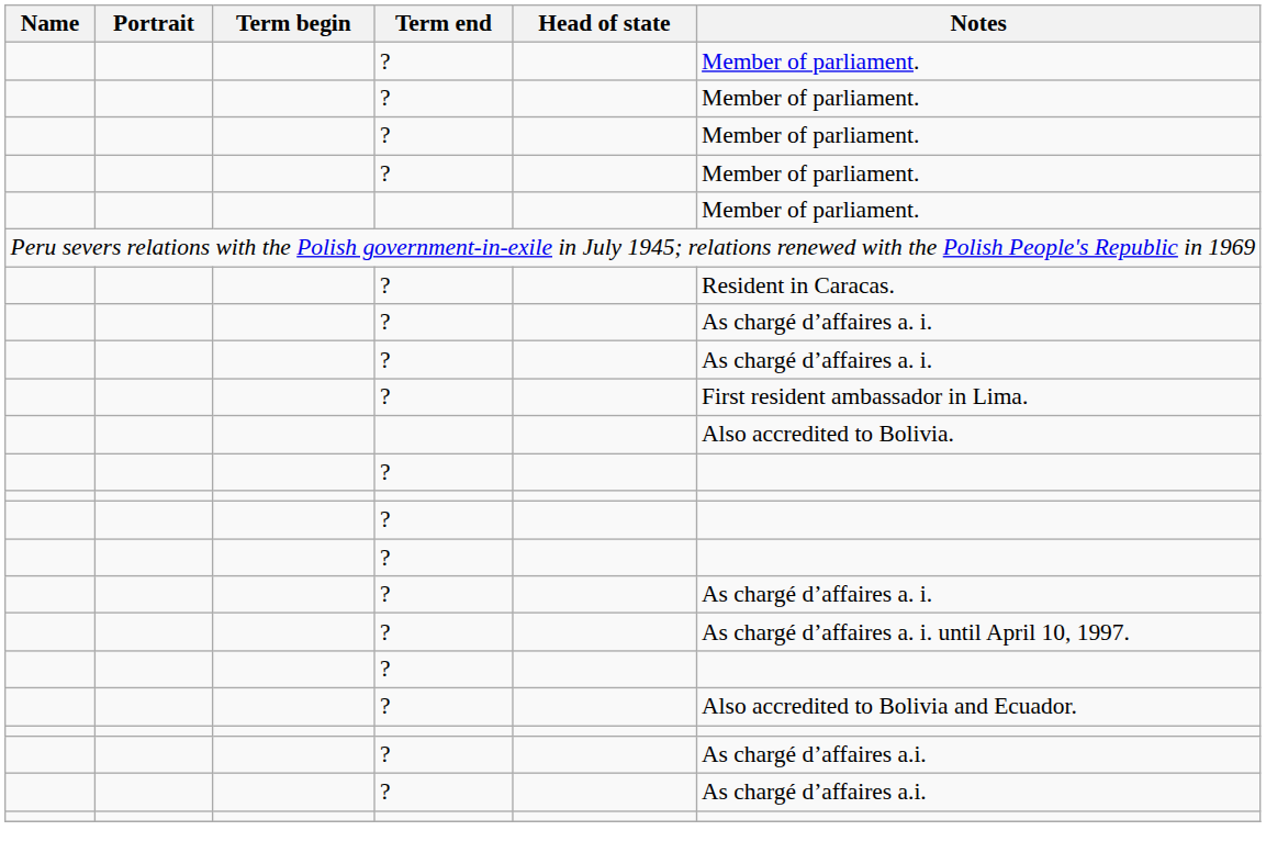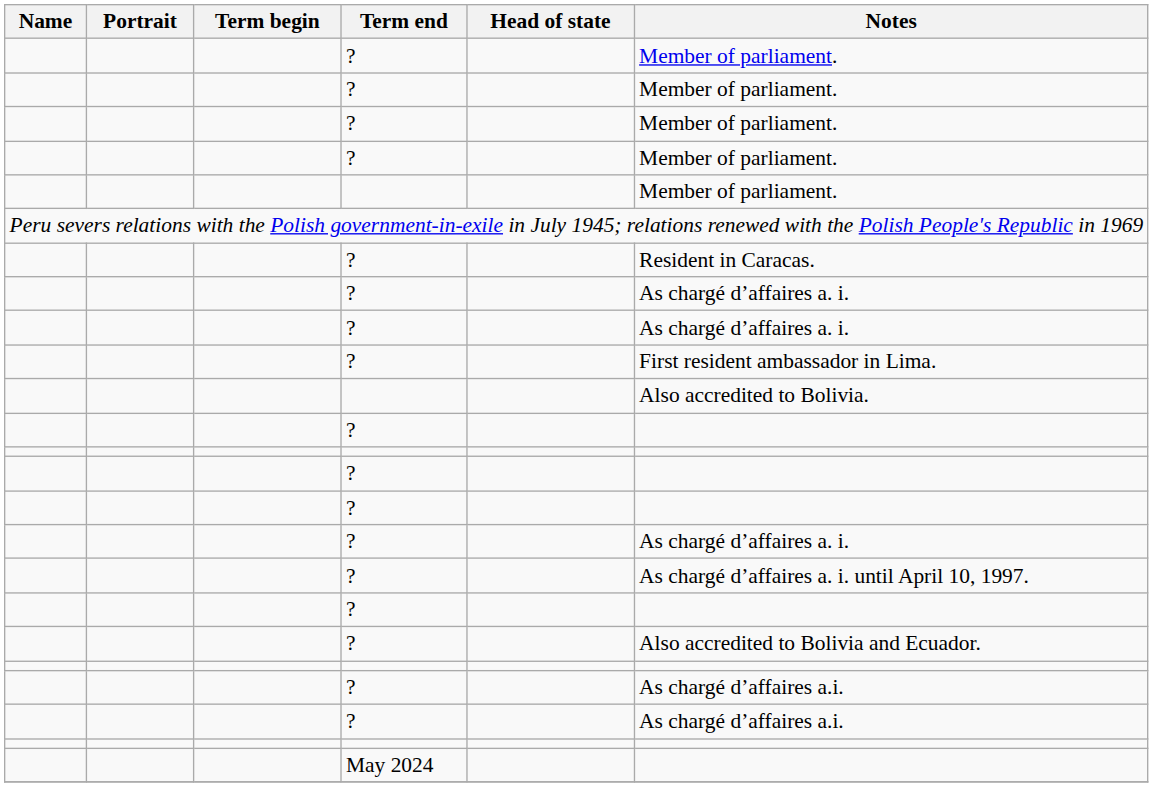 <table class="wikitable sortable"  text-align:center;">
 <tr>
 <th>Name</th>
 <th class="unsortable">Portrait</th>
 <th>Term begin</th>
 <th>Term end</th>
 <th>Head of state</th>
 <th class="unsortable">Notes</th>
 </tr>
 <tr>
 <td></td>
 <td></td>
 <td></td>
 <td>?</td>
 <td></td>
 <td><a href='#'>Member of parliament</a>.</td>
 </tr>
 <tr>
 <td></td>
 <td></td>
 <td></td>
 <td>?</td>
 <td></td>
 <td>Member of parliament.</td>
 </tr>
 <tr>
 <td></td>
 <td></td>
 <td></td>
 <td>?</td>
 <td></td>
 <td>Member of parliament.</td>
 </tr>
 <tr>
 <td></td>
 <td></td>
 <td></td>
 <td>?</td>
 <td></td>
 <td>Member of parliament.</td>
 </tr>
 <tr>
 <td></td>
 <td></td>
 <td></td>
 <td></td>
 <td></td>
 <td>Member of parliament.</td>
 </tr>
 <tr>
 <td colspan=6><div><em>Peru severs relations with the <a href='#'>Polish government-in-exile</a> in July 1945; relations renewed with the <a href='#'>Polish People's Republic</a> in 1969</em></div></td>
 </tr>
 <tr>
 <td></td>
 <td></td>
 <td></td>
 <td>?</td>
 <td></td>
 <td>Resident in Caracas.</td>
 </tr>
 <tr>
 <td></td>
 <td></td>
 <td></td>
 <td>?</td>
 <td></td>
 <td>As chargé d’affaires a. i.</td>
 </tr>
 <tr>
 <td></td>
 <td></td>
 <td></td>
 <td>?</td>
 <td></td>
 <td>As chargé d’affaires a. i.</td>
 </tr>
 <tr>
 <td></td>
 <td></td>
 <td></td>
 <td>?</td>
 <td></td>
 <td>First resident ambassador in Lima.</td>
 </tr>
 <tr>
 <td></td>
 <td></td>
 <td></td>
 <td></td>
 <td></td>
 <td>Also accredited to Bolivia.</td>
 </tr>
 <tr>
 <td></td>
 <td></td>
 <td></td>
 <td>?</td>
 <td></td>
 <td></td>
 </tr>
 <tr>
 <td></td>
 <td></td>
 <td></td>
 <td></td>
 <td></td>
 <td></td>
 </tr>
 <tr>
 <td></td>
 <td></td>
 <td></td>
 <td>?</td>
 <td></td>
 <td></td>
 </tr>
 <tr>
 <td></td>
 <td></td>
 <td></td>
 <td>?</td>
 <td></td>
 <td></td>
 </tr>
 <tr>
 <td></td>
 <td></td>
 <td></td>
 <td>?</td>
 <td></td>
 <td>As chargé d’affaires a. i.</td>
 </tr>
 <tr>
 <td></td>
 <td></td>
 <td></td>
 <td>?</td>
 <td></td>
 <td>As chargé d’affaires a. i. until April 10, 1997.</td>
 </tr>
 <tr>
 <td></td>
 <td></td>
 <td></td>
 <td>?</td>
 <td></td>
 <td></td>
 </tr>
 <tr>
 <td></td>
 <td></td>
 <td></td>
 <td>?</td>
 <td></td>
 <td>Also accredited to Bolivia and Ecuador.</td>
 </tr>
 <tr>
 <td></td>
 <td></td>
 <td></td>
 <td></td>
 <td></td>
 <td></td>
 </tr>
 <tr>
 <td></td>
 <td></td>
 <td></td>
 <td>?</td>
 <td></td>
 <td>As chargé d’affaires a.i.</td>
 </tr>
 <tr>
 <td></td>
 <td></td>
 <td></td>
 <td>?</td>
 <td></td>
 <td>As chargé d’affaires a.i.</td>
 </tr>
 <tr>
 <td></td>
 <td></td>
 <td></td>
 <td></td>
 <td></td>
 <td></td>
 </tr>
 <tr>
+<td></td>
+<td></td>
+<td></td>
+<td>May 2024</td>
+<td></td>
+<td></td>
+</tr>
+<tr>
 </tr>
 </table>
